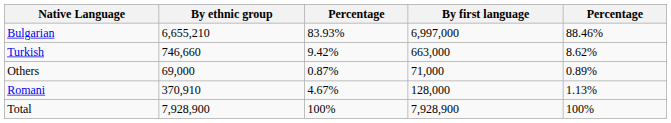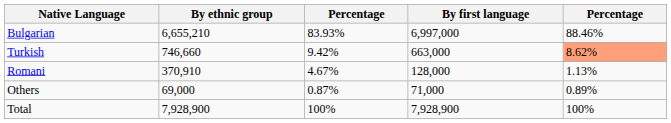 <table class="wikitable" style="width:100%;">
 <tr>
 <th>Native Language</th>
 <th>By ethnic group</th>
 <th>Percentage</th>
 <th>By first language</th>
 <th>Percentage</th>
 </tr>
 <tr>
 <td><a href='#'>Bulgarian</a></td>
 <td>6,655,210</td>
 <td>83.93%</td>
 <td>6,997,000</td>
 <td>88.46%</td>
 </tr>
 <tr>
 <td><a href='#'>Turkish</a></td>
 <td>746,660</td>
 <td>9.42%</td>
 <td>663,000</td>
-<td>8.62%</td>
+<td style="background: lightsalmon;">8.62%</td>
+</tr>
+<tr>
+<td><a href='#'>Romani</a></td>
+<td>370,910</td>
+<td>4.67%</td>
+<td>128,000</td>
+<td>1.13%</td>
 </tr>
 <tr>
 <td>Others</td>
 <td>69,000</td>
 <td>0.87%</td>
 <td>71,000</td>
 <td>0.89%</td>
 </tr>
 <tr>
-<td><a href='#'>Romani</a></td>
-<td>370,910</td>
-<td>4.67%</td>
-<td>128,000</td>
-<td>1.13%</td>
-</tr>
-<tr>
 <td>Total</td>
 <td>7,928,900</td>
 <td>100%</td>
 <td>7,928,900</td>
 <td>100% </td>
 </tr>
 </table>
